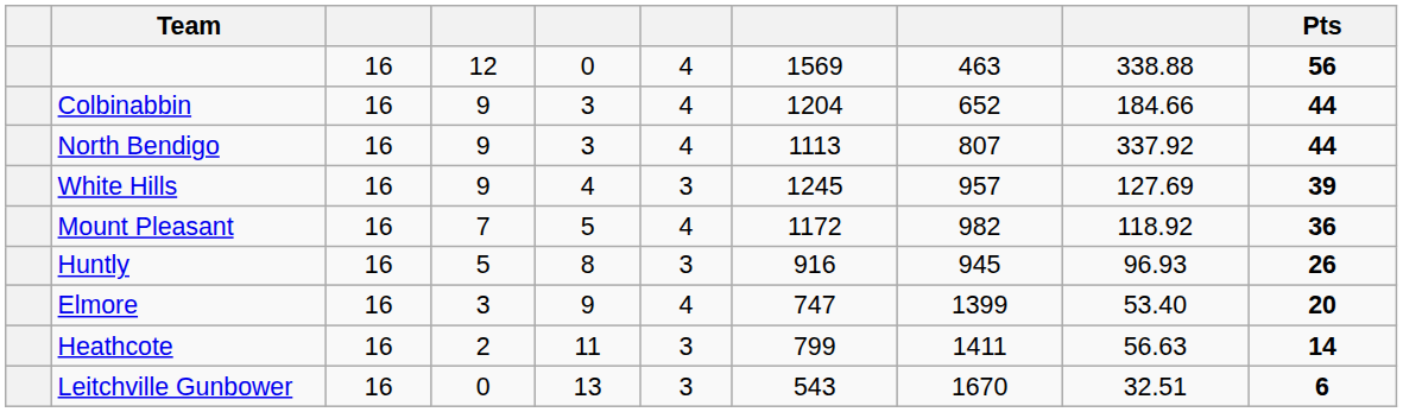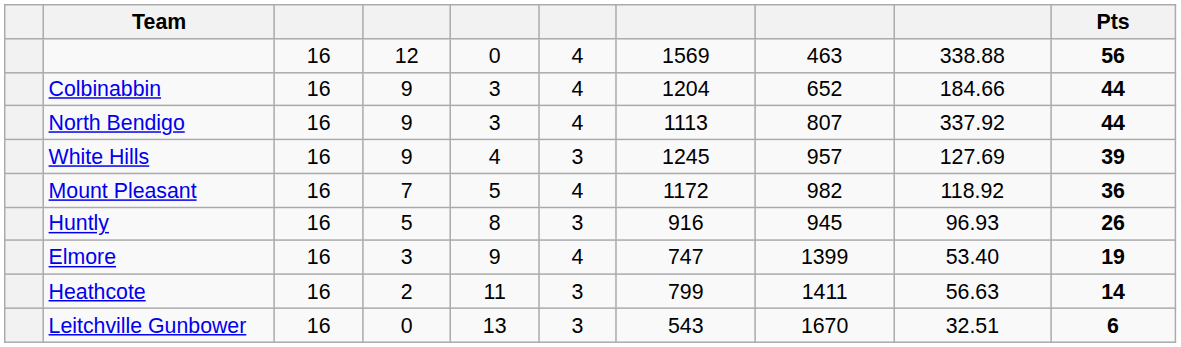 <table class="wikitable" width="50%" style="text-align:center; font-size:90%">
 <tr>
 <th style="width:1%;"></th>
 <th style="width:4%;">Team</th>
 <th style="width:2%;"></th>
 <th style="width:2%;"></th>
 <th style="width:2%;"></th>
 <th style="width:2%;"></th>
 <th style="width:3%;"></th>
 <th style="width:3%;"></th>
 <th style="width:3%;"></th>
 <th style="width:3%;">Pts</th>
 </tr>
 <tr>
 <th scope="row"></th>
 <td align="left"></td>
 <td>16</td>
 <td>12</td>
 <td>0</td>
 <td>4</td>
 <td>1569</td>
 <td>463</td>
 <td>338.88</td>
 <td><strong>56</strong></td>
 </tr>
 <tr>
 <th scope="row"></th>
 <td align="left"> <a href='#'>Colbinabbin</a></td>
 <td>16</td>
 <td>9</td>
 <td>3</td>
 <td>4</td>
 <td>1204</td>
 <td>652</td>
 <td>184.66</td>
 <td><strong>44</strong></td>
 </tr>
 <tr>
 <th scope="row"></th>
 <td align="left"> <a href='#'>North Bendigo</a></td>
 <td>16</td>
 <td>9</td>
 <td>3</td>
 <td>4</td>
 <td>1113</td>
 <td>807</td>
 <td>337.92</td>
 <td><strong>44</strong></td>
 </tr>
 <tr>
 <th scope="row"></th>
 <td align="left"> <a href='#'>White Hills</a></td>
 <td>16</td>
 <td>9</td>
 <td>4</td>
 <td>3</td>
 <td>1245</td>
 <td>957</td>
 <td>127.69</td>
 <td><strong>39</strong></td>
 </tr>
 <tr>
 <th scope="row"></th>
 <td align="left"> <a href='#'>Mount Pleasant</a></td>
 <td>16</td>
 <td>7</td>
 <td>5</td>
 <td>4</td>
 <td>1172</td>
 <td>982</td>
 <td>118.92</td>
 <td><strong>36</strong></td>
 </tr>
 <tr>
 <th scope="row"></th>
 <td align="left"><a href='#'>Huntly</a></td>
 <td>16</td>
 <td>5</td>
 <td>8</td>
 <td>3</td>
 <td>916</td>
 <td>945</td>
 <td>96.93</td>
 <td><strong>26</strong></td>
 </tr>
 <tr>
 <th scope="row"></th>
 <td align="left"> <a href='#'>Elmore</a></td>
 <td>16</td>
 <td>3</td>
 <td>9</td>
 <td>4</td>
 <td>747</td>
 <td>1399</td>
 <td>53.40</td>
-<td><strong>20</strong></td>
+<td><strong>19</strong></td>
 </tr>
 <tr>
 <th scope="row"></th>
 <td align="left"><a href='#'>Heathcote</a></td>
 <td>16</td>
 <td>2</td>
 <td>11</td>
 <td>3</td>
 <td>799</td>
 <td>1411</td>
 <td>56.63</td>
 <td><strong>14</strong></td>
 </tr>
 <tr>
 <th scope="row"></th>
 <td align="left"><a href='#'>Leitchville Gunbower</a></td>
 <td>16</td>
 <td>0</td>
 <td>13</td>
 <td>3</td>
 <td>543</td>
 <td>1670</td>
 <td>32.51</td>
 <td><strong>6</strong></td>
 </tr>
 </table>
